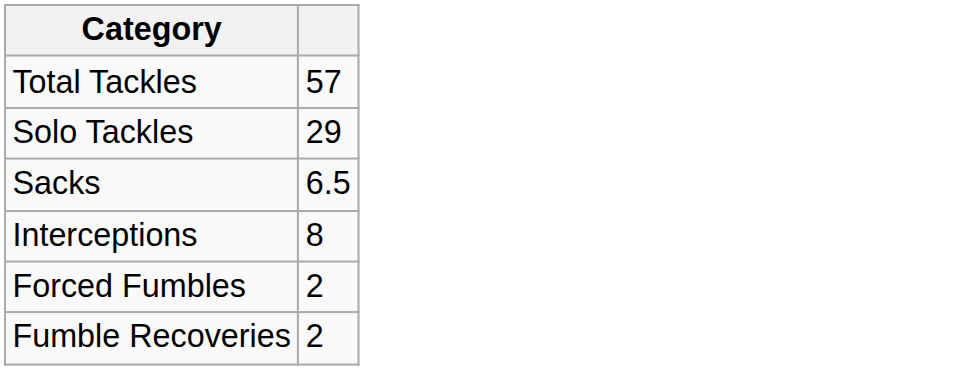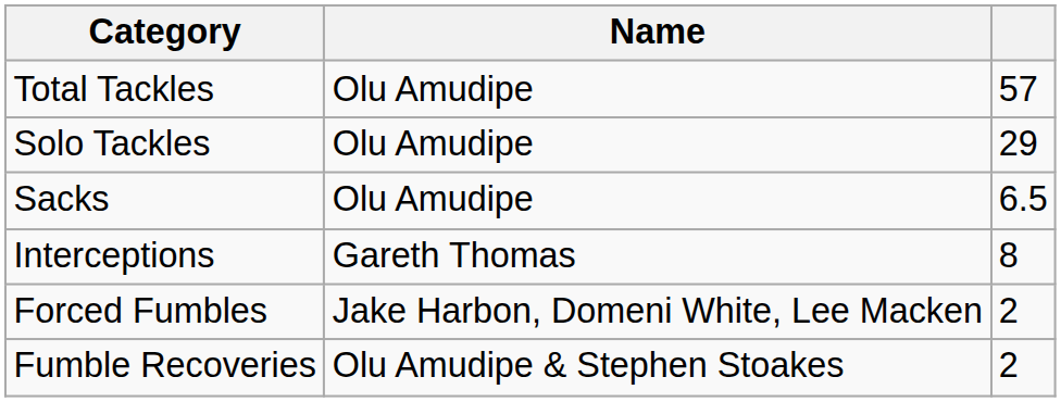 <table class="wikitable">
 <tr>
 <th>Category</th>
+<th>Name</th>
 <th></th>
 </tr>
 <tr>
 <td>Total Tackles</td>
+<td>Olu Amudipe</td>
 <td>57</td>
 </tr>
 <tr>
 <td>Solo Tackles</td>
+<td>Olu Amudipe</td>
 <td>29</td>
 </tr>
 <tr>
 <td>Sacks</td>
+<td>Olu Amudipe</td>
 <td>6.5</td>
 </tr>
 <tr>
 <td>Interceptions</td>
+<td>Gareth Thomas</td>
 <td>8</td>
 </tr>
 <tr>
 <td>Forced Fumbles</td>
+<td>Jake Harbon, Domeni White, Lee Macken</td>
 <td>2</td>
 </tr>
 <tr>
 <td>Fumble Recoveries</td>
+<td>Olu Amudipe & Stephen Stoakes</td>
 <td>2</td>
 </tr>
 </table>
